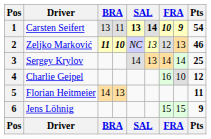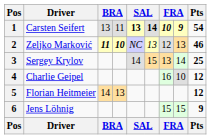 <table class="wikitable" style="font-size: 85%; text-align: center;">
 <tr valign="top">
 <th valign=middle>Pos</th>
 <th valign=middle>Driver</th>
 <th colspan=2><a href='#'>BRA</a><br></th>
 <th colspan=2><a href='#'>SAL</a><br></th>
 <th colspan=2><a href='#'>FRA</a><br></th>
 <th valign=middle>Pts</th>
 </tr>
 <tr>
 <th>1</th>
 <td align="left"> <a href='#'>Carsten Seifert</a></td>
 <td style="background:#dfdfdf;">13</td>
 <td style="background:#dfdfdf;">11</td>
 <td style="background:#ffffbf;"><strong>13</strong></td>
 <td style="background:#dfdfdf;"><strong>14</strong></td>
 <td style="background:#ffffbf;"><strong><em>10</em></strong></td>
 <td style="background:#ffffbf;"><strong><em>9</em></strong></td>
 <td align="right"><strong>54</strong></td>
 </tr>
 <tr>
 <th>2</th>
 <td align="left"> <a href='#'>Zeljko Marković</a></td>
 <td style="background:#ffffbf;"><strong><em>11</em></strong></td>
 <td style="background:#ffffbf;"><strong><em>10</em></strong></td>
 <td style="background:#cfcfff;"><em>NC</em></td>
 <td style="background:#ffffbf;"><em>13</em></td>
 <td style="background:#dfdfdf;">12</td>
 <td style="background:#ffdf9f;">13</td>
 <td align="right"><strong>46</strong></td>
 </tr>
 <tr>
 <th>3</th>
 <td align="left"> <a href='#'>Sergey Krylov</a></td>
 <td></td>
 <td></td>
 <td style="background:#dfdfdf;">14</td>
+<td style="background:#ffdf9f;">15</td>
 <td style="background:#ffdf9f;">13</td>
-<td style="background:#ffdf9f;">14</td>
 <td style="background:#dfffdf;">14</td>
 <td align="right"><strong>25</strong></td>
 </tr>
 <tr>
 <th>4</th>
 <td align="left"> <a href='#'>Charlie Geipel</a></td>
 <td></td>
 <td></td>
 <td></td>
 <td></td>
 <td style="background:#dfffdf;">16</td>
 <td style="background:#dfdfdf;">10</td>
 <td align="right"><strong>12</strong></td>
 </tr>
 <tr>
 <th>5</th>
 <td align="left"> <a href='#'>Florian Heitmeier</a></td>
 <td style="background:#ffdf9f;">14</td>
 <td style="background:#ffdf9f;">13</td>
 <td></td>
 <td></td>
 <td></td>
 <td></td>
-<td align="right"><strong>11</strong></td>
+<td align="right"><strong>12</strong></td>
 </tr>
 <tr>
 <th>6</th>
 <td align="left"> <a href='#'>Jens Löhnig</a></td>
 <td></td>
 <td></td>
 <td></td>
 <td></td>
 <td style="background:#dfffdf;">15</td>
 <td style="background:#dfffdf;">15</td>
 <td align="right"><strong>9</strong></td>
 </tr>
 <tr valign="top">
 <th valign=middle>Pos</th>
 <th valign=middle>Driver</th>
 <th colspan=2><a href='#'>BRA</a><br></th>
 <th colspan=2><a href='#'>SAL</a><br></th>
 <th colspan=2><a href='#'>FRA</a><br></th>
 <th valign=middle>Pts</th>
 </tr>
 </table>
